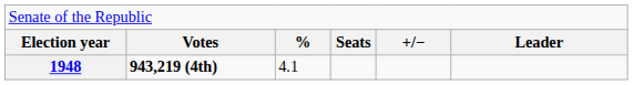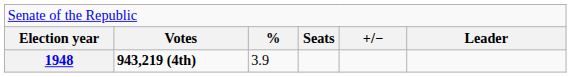 <table class=wikitable style="width:50%; border:1px #AAAAFF solid">
 <tr>
 <td colspan=6><a href='#'>Senate of the Republic</a></td>
 </tr>
 <tr>
 <th width=13%>Election year</th>
 <th width=16%>Votes</th>
 <th width=6%>%</th>
 <th width=1%>Seats</th>
 <th width=8%>+/−</th>
 <th width=19%>Leader</th>
 </tr>
 <tr>
 <th><a href='#'>1948</a></th>
 <td><strong>943,219 (4th)</strong></td>
-<td>4.1</td>
+<td>3.9</td>
 <td></td>
 <td></td>
 <td></td>
 </tr>
 </table>
